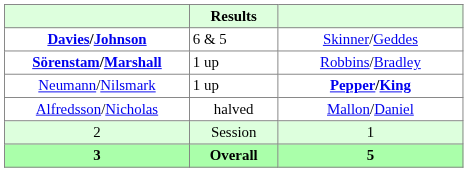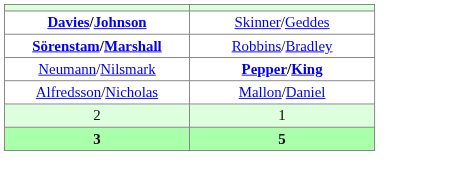 <table border="1" cellpadding="3" style="border-collapse:collapse; text-align:center;">
 <tr style="background:#dfd;">
 <th style="width:12em;"></th>
-<th style="width:5.5em;">Results</th>
 <th style="width:12em;"></th>
 </tr>
 <tr>
 <td><strong><a href='#'>Davies</a>/<a href='#'>Johnson</a></strong></td>
-<td align=left> 6 & 5</td>
 <td><a href='#'>Skinner</a>/<a href='#'>Geddes</a></td>
 </tr>
 <tr>
 <td><strong><a href='#'>Sörenstam</a>/<a href='#'>Marshall</a></strong></td>
-<td align=left> 1 up</td>
 <td><a href='#'>Robbins</a>/<a href='#'>Bradley</a></td>
 </tr>
 <tr>
 <td><a href='#'>Neumann</a>/<a href='#'>Nilsmark</a></td>
-<td align=left> 1 up</td>
 <td><strong><a href='#'>Pepper</a>/<a href='#'>King</a></strong></td>
 </tr>
 <tr>
 <td><a href='#'>Alfredsson</a>/<a href='#'>Nicholas</a></td>
-<td>halved</td>
 <td><a href='#'>Mallon</a>/<a href='#'>Daniel</a></td>
 </tr>
 <tr style="background:#dfd;">
 <td>2</td>
-<td>Session</td>
 <td>1</td>
 </tr>
 <tr style="background:#afa;">
 <th>3</th>
-<th>Overall</th>
 <th>5</th>
 </tr>
 </table>
